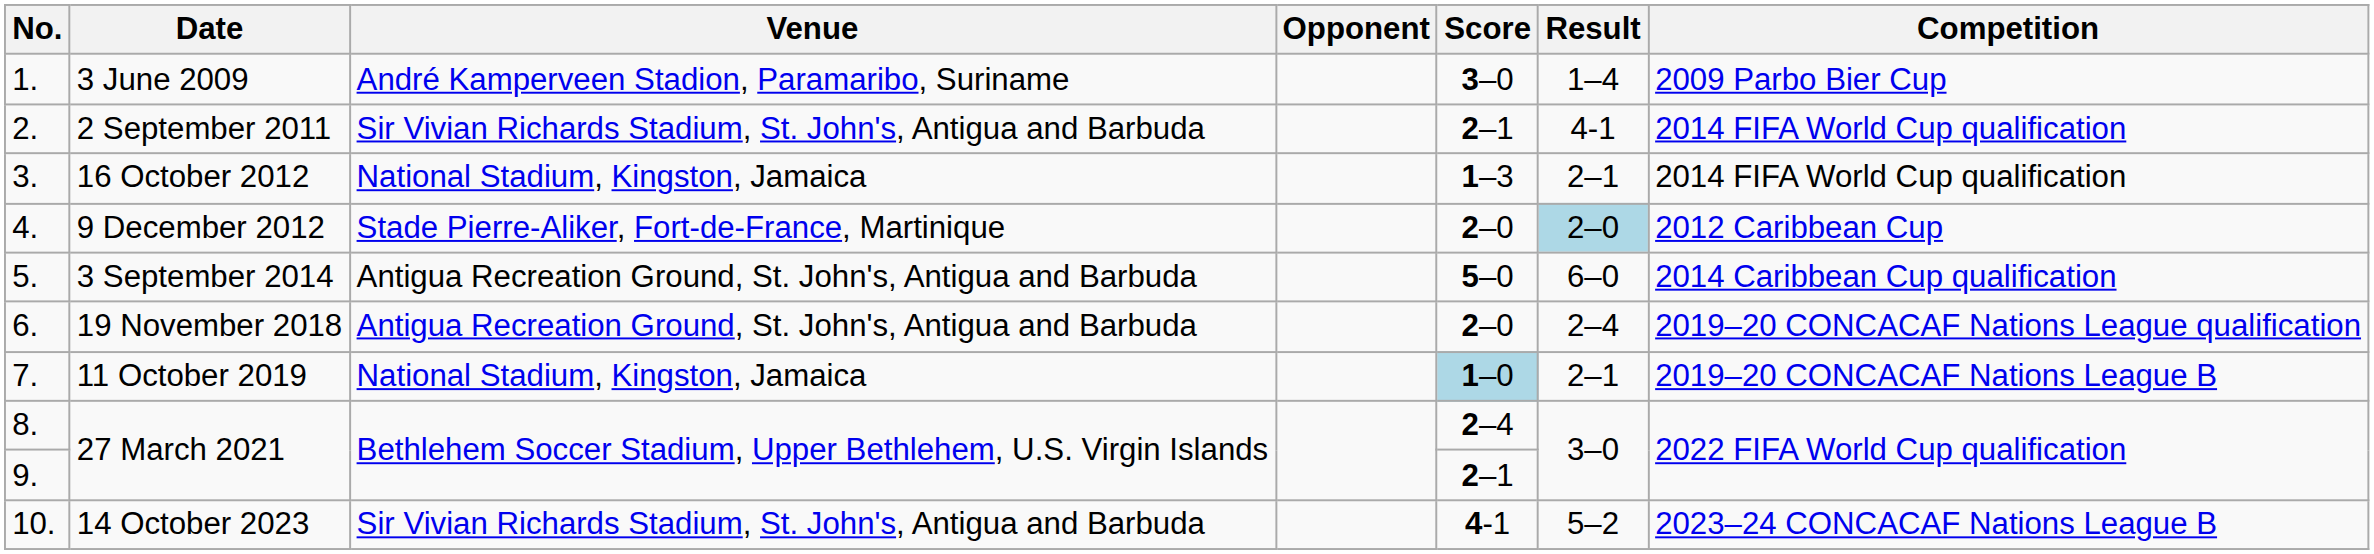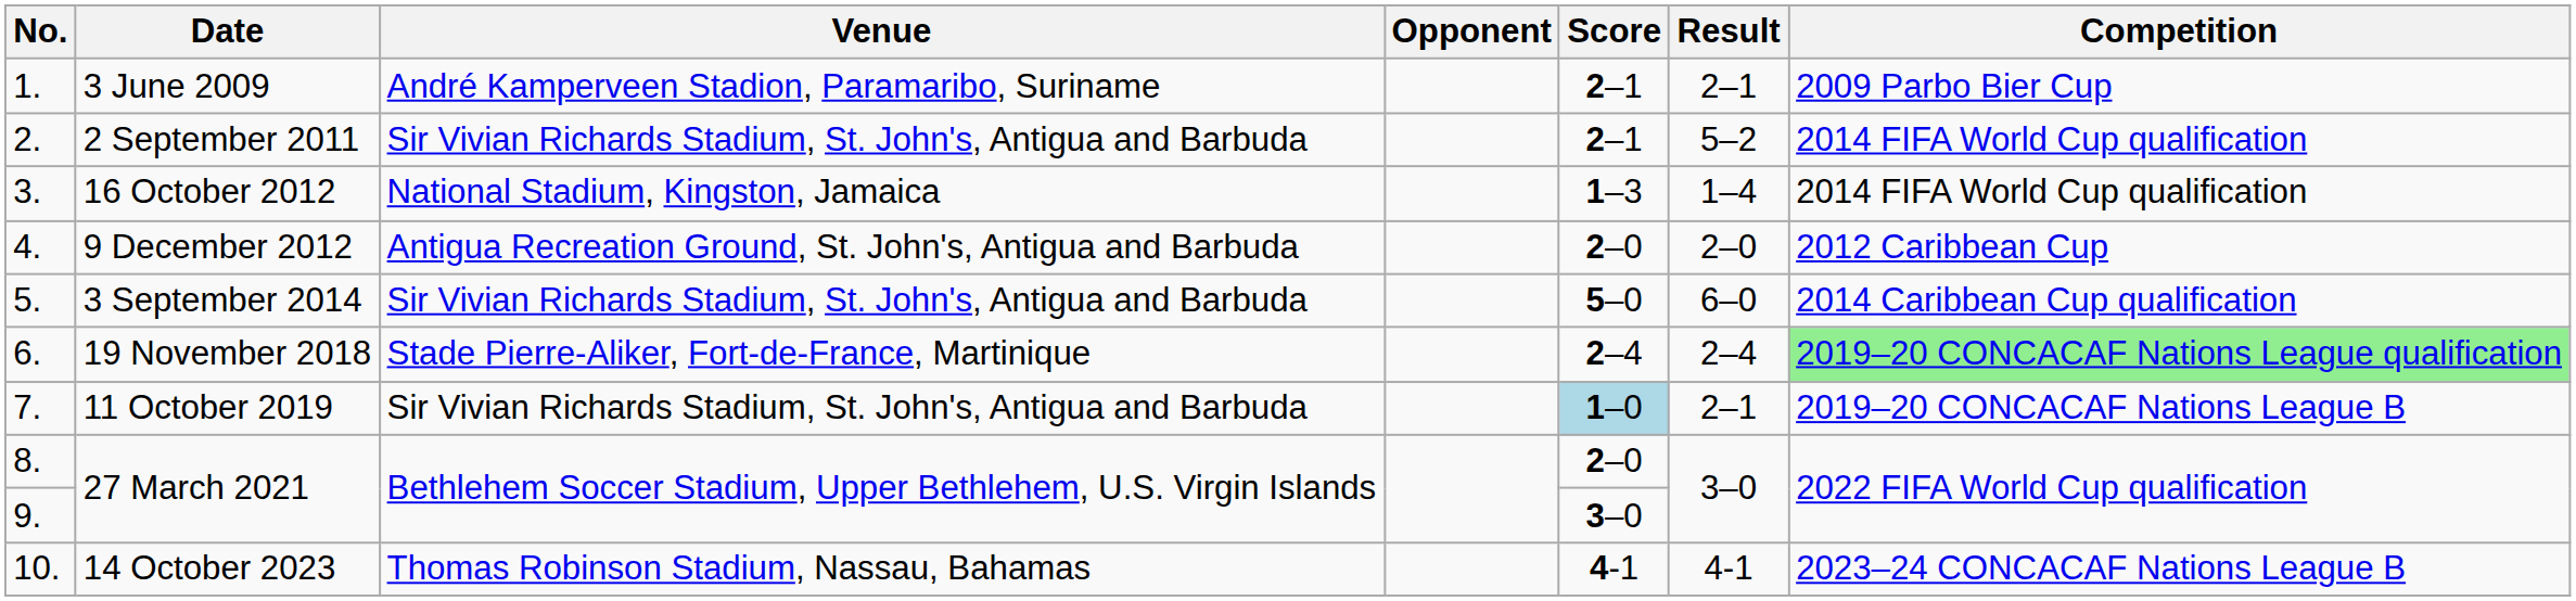 <table class="wikitable">
 <tr>
 <th>No.</th>
 <th>Date</th>
 <th>Venue</th>
 <th>Opponent</th>
 <th>Score</th>
 <th>Result</th>
 <th>Competition</th>
 </tr>
 <tr>
 <td>1.</td>
 <td>3 June 2009</td>
 <td><a href='#'>André Kamperveen Stadion</a>, <a href='#'>Paramaribo</a>, Suriname</td>
 <td></td>
-<td align=center><strong>3</strong>–0</td>
-<td align=center>1–4</td>
+<td align=center><strong>2</strong>–1</td>
+<td align=center>2–1</td>
 <td><a href='#'>2009 Parbo Bier Cup</a></td>
 </tr>
 <tr>
 <td>2.</td>
 <td>2 September 2011</td>
 <td><a href='#'>Sir Vivian Richards Stadium</a>, <a href='#'>St. John's</a>, Antigua and Barbuda</td>
 <td></td>
 <td align=center><strong>2</strong>–1</td>
-<td align="center">4-1</td>
+<td align=center>5–2</td>
 <td><a href='#'>2014 FIFA World Cup qualification</a></td>
 </tr>
 <tr>
 <td>3.</td>
 <td>16 October 2012</td>
 <td><a href='#'>National Stadium</a>, <a href='#'>Kingston</a>, Jamaica</td>
 <td></td>
 <td align=center><strong>1</strong>–3</td>
-<td align=center>2–1</td>
+<td align=center>1–4</td>
 <td>2014 FIFA World Cup qualification</td>
 </tr>
 <tr>
 <td>4.</td>
 <td>9 December 2012</td>
-<td><a href='#'>Stade Pierre-Aliker</a>, <a href='#'>Fort-de-France</a>, Martinique</td>
+<td><a href='#'>Antigua Recreation Ground</a>, St. John's, Antigua and Barbuda</td>
 <td></td>
 <td align=center><strong>2</strong>–0</td>
-<td align=center style="background: lightblue;">2–0</td>
+<td align=center>2–0</td>
 <td><a href='#'>2012 Caribbean Cup</a></td>
 </tr>
 <tr>
 <td>5.</td>
 <td>3 September 2014</td>
-<td>Antigua Recreation Ground, St. John's, Antigua and Barbuda</td>
+<td><a href='#'>Sir Vivian Richards Stadium</a>, <a href='#'>St. John's</a>, Antigua and Barbuda</td>
 <td></td>
 <td align=center><strong>5</strong>–0</td>
 <td align=center>6–0</td>
 <td><a href='#'>2014 Caribbean Cup qualification</a></td>
 </tr>
 <tr>
 <td>6.</td>
 <td>19 November 2018</td>
-<td><a href='#'>Antigua Recreation Ground</a>, St. John's, Antigua and Barbuda</td>
+<td><a href='#'>Stade Pierre-Aliker</a>, <a href='#'>Fort-de-France</a>, Martinique</td>
 <td></td>
-<td align=center><strong>2</strong>–0</td>
+<td align=center><strong>2</strong>–4</td>
 <td align=center>2–4</td>
-<td><a href='#'>2019–20 CONCACAF Nations League qualification</a></td>
+<td style="background: lightgreen;"><a href='#'>2019–20 CONCACAF Nations League qualification</a></td>
 </tr>
 <tr>
 <td>7.</td>
 <td>11 October 2019</td>
-<td><a href='#'>National Stadium</a>, <a href='#'>Kingston</a>, Jamaica</td>
+<td>Sir Vivian Richards Stadium, St. John's, Antigua and Barbuda</td>
 <td></td>
 <td align=center style="background: lightblue;"><strong>1</strong>–0</td>
 <td align=center>2–1</td>
 <td><a href='#'>2019–20 CONCACAF Nations League B</a></td>
 </tr>
 <tr>
 <td>8.</td>
 <td rowspan=2>27 March 2021</td>
 <td rowspan=2><a href='#'>Bethlehem Soccer Stadium</a>, <a href='#'>Upper Bethlehem</a>, U.S. Virgin Islands</td>
 <td rowspan=2></td>
-<td align=center><strong>2</strong>–4</td>
+<td align=center><strong>2</strong>–0</td>
 <td rowspan=2 align=center>3–0</td>
 <td rowspan=2><a href='#'>2022 FIFA World Cup qualification</a></td>
 </tr>
 <tr>
 <td>9.</td>
-<td align=center><strong>2</strong>–1</td>
+<td align=center><strong>3</strong>–0</td>
 </tr>
 <tr>
 <td>10.</td>
 <td>14 October 2023</td>
-<td><a href='#'>Sir Vivian Richards Stadium</a>, <a href='#'>St. John's</a>, Antigua and Barbuda</td>
+<td><a href='#'>Thomas Robinson Stadium</a>, Nassau, Bahamas</td>
 <td></td>
 <td align="center"><strong>4</strong>-1</td>
-<td align=center>5–2</td>
+<td align="center">4-1</td>
 <td><a href='#'>2023–24 CONCACAF Nations League B</a></td>
 </tr>
 </table>
